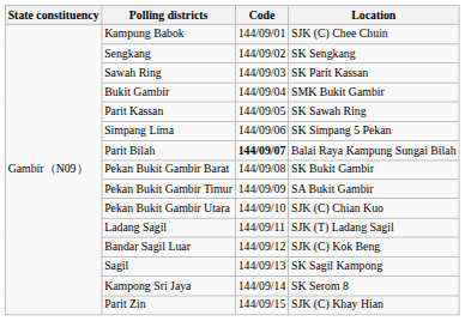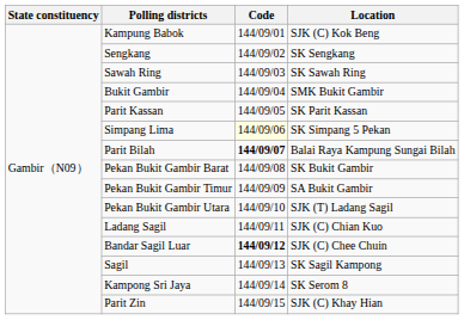 <table class="wikitable sortable mw-collapsible" style="white-space:nowrap;font-size:85%">
 <tr>
 <th>State constituency</th>
 <th>Polling districts</th>
 <th>Code</th>
 <th>Location</th>
 </tr>
 <tr>
 <td rowspan="15">Gambir（N09）</td>
 <td>Kampung Babok</td>
 <td>144/09/01</td>
-<td>SJK (C) Chee Chuin</td>
+<td>SJK (C) Kok Beng</td>
 </tr>
 <tr>
 <td>Sengkang</td>
 <td>144/09/02</td>
 <td>SK Sengkang</td>
 </tr>
 <tr>
 <td>Sawah Ring</td>
 <td>144/09/03</td>
-<td>SK Parit Kassan</td>
+<td>SK Sawah Ring</td>
 </tr>
 <tr>
 <td>Bukit Gambir</td>
 <td>144/09/04</td>
 <td>SMK Bukit Gambir</td>
 </tr>
 <tr>
 <td>Parit Kassan</td>
 <td>144/09/05</td>
-<td>SK Sawah Ring</td>
+<td>SK Parit Kassan</td>
 </tr>
 <tr>
 <td>Simpang Lima</td>
-<td>144/09/06</td>
+<td style="background: lightyellow;">144/09/06</td>
 <td>SK Simpang 5 Pekan</td>
 </tr>
 <tr>
 <td>Parit Bilah</td>
 <td><strong>144/09/07</strong></td>
 <td>Balai Raya Kampung Sungai Bilah</td>
 </tr>
 <tr>
 <td>Pekan Bukit Gambir Barat</td>
 <td>144/09/08</td>
 <td>SK Bukit Gambir</td>
 </tr>
 <tr>
 <td>Pekan Bukit Gambir Timur</td>
 <td>144/09/09</td>
 <td>SA Bukit Gambir</td>
 </tr>
 <tr>
 <td>Pekan Bukit Gambir Utara</td>
 <td>144/09/10</td>
-<td>SJK (C) Chian Kuo</td>
+<td>SJK (T) Ladang Sagil</td>
 </tr>
 <tr>
 <td>Ladang Sagil</td>
 <td>144/09/11</td>
-<td>SJK (T) Ladang Sagil</td>
+<td>SJK (C) Chian Kuo</td>
 </tr>
 <tr>
 <td>Bandar Sagil Luar</td>
-<td>144/09/12</td>
-<td>SJK (C) Kok Beng</td>
+<td><strong>144/09/12</strong></td>
+<td>SJK (C) Chee Chuin</td>
 </tr>
 <tr>
 <td>Sagil</td>
 <td>144/09/13</td>
 <td>SK Sagil Kampong</td>
 </tr>
 <tr>
 <td>Kampong Sri Jaya</td>
 <td>144/09/14</td>
 <td>SK Serom 8</td>
 </tr>
 <tr>
 <td>Parit Zin</td>
 <td>144/09/15</td>
 <td>SJK (C) Khay Hian</td>
 </tr>
 </table>
